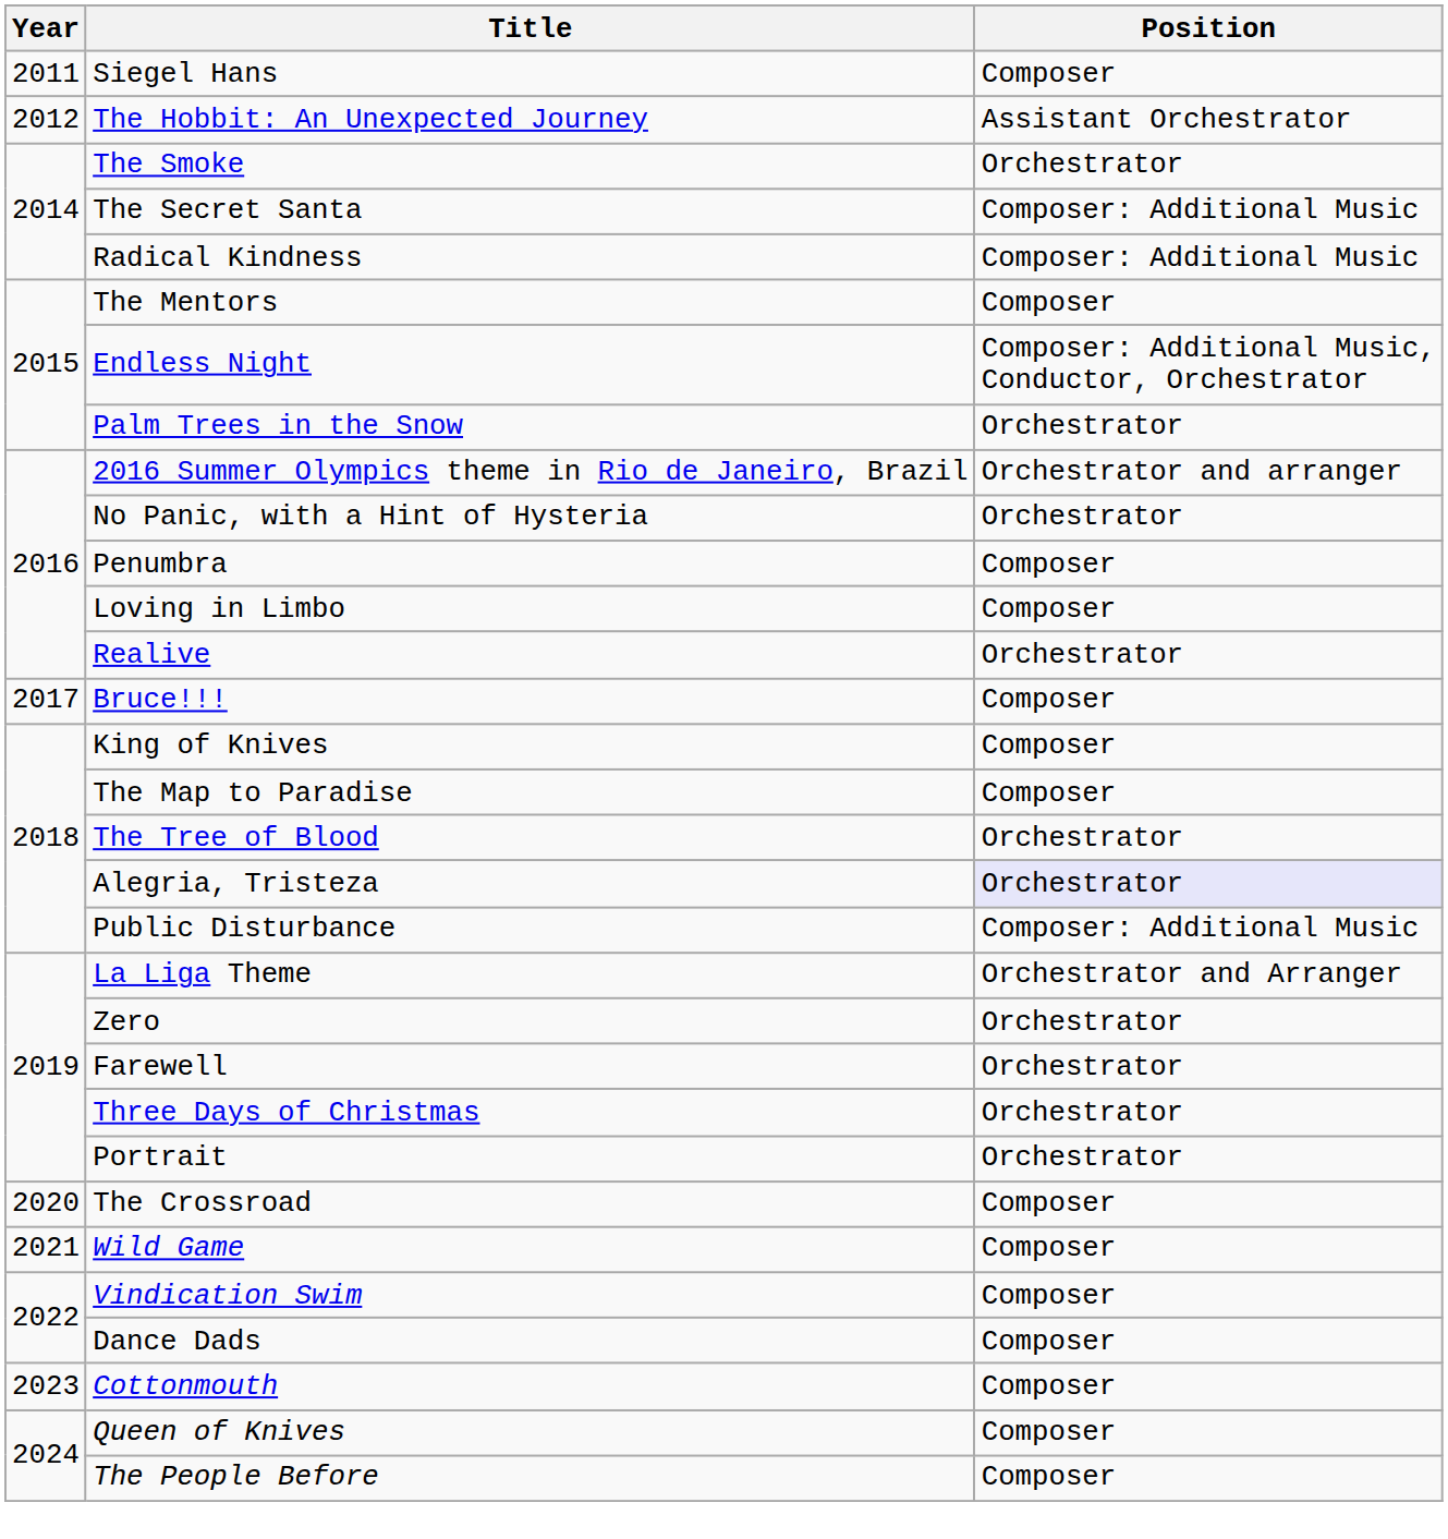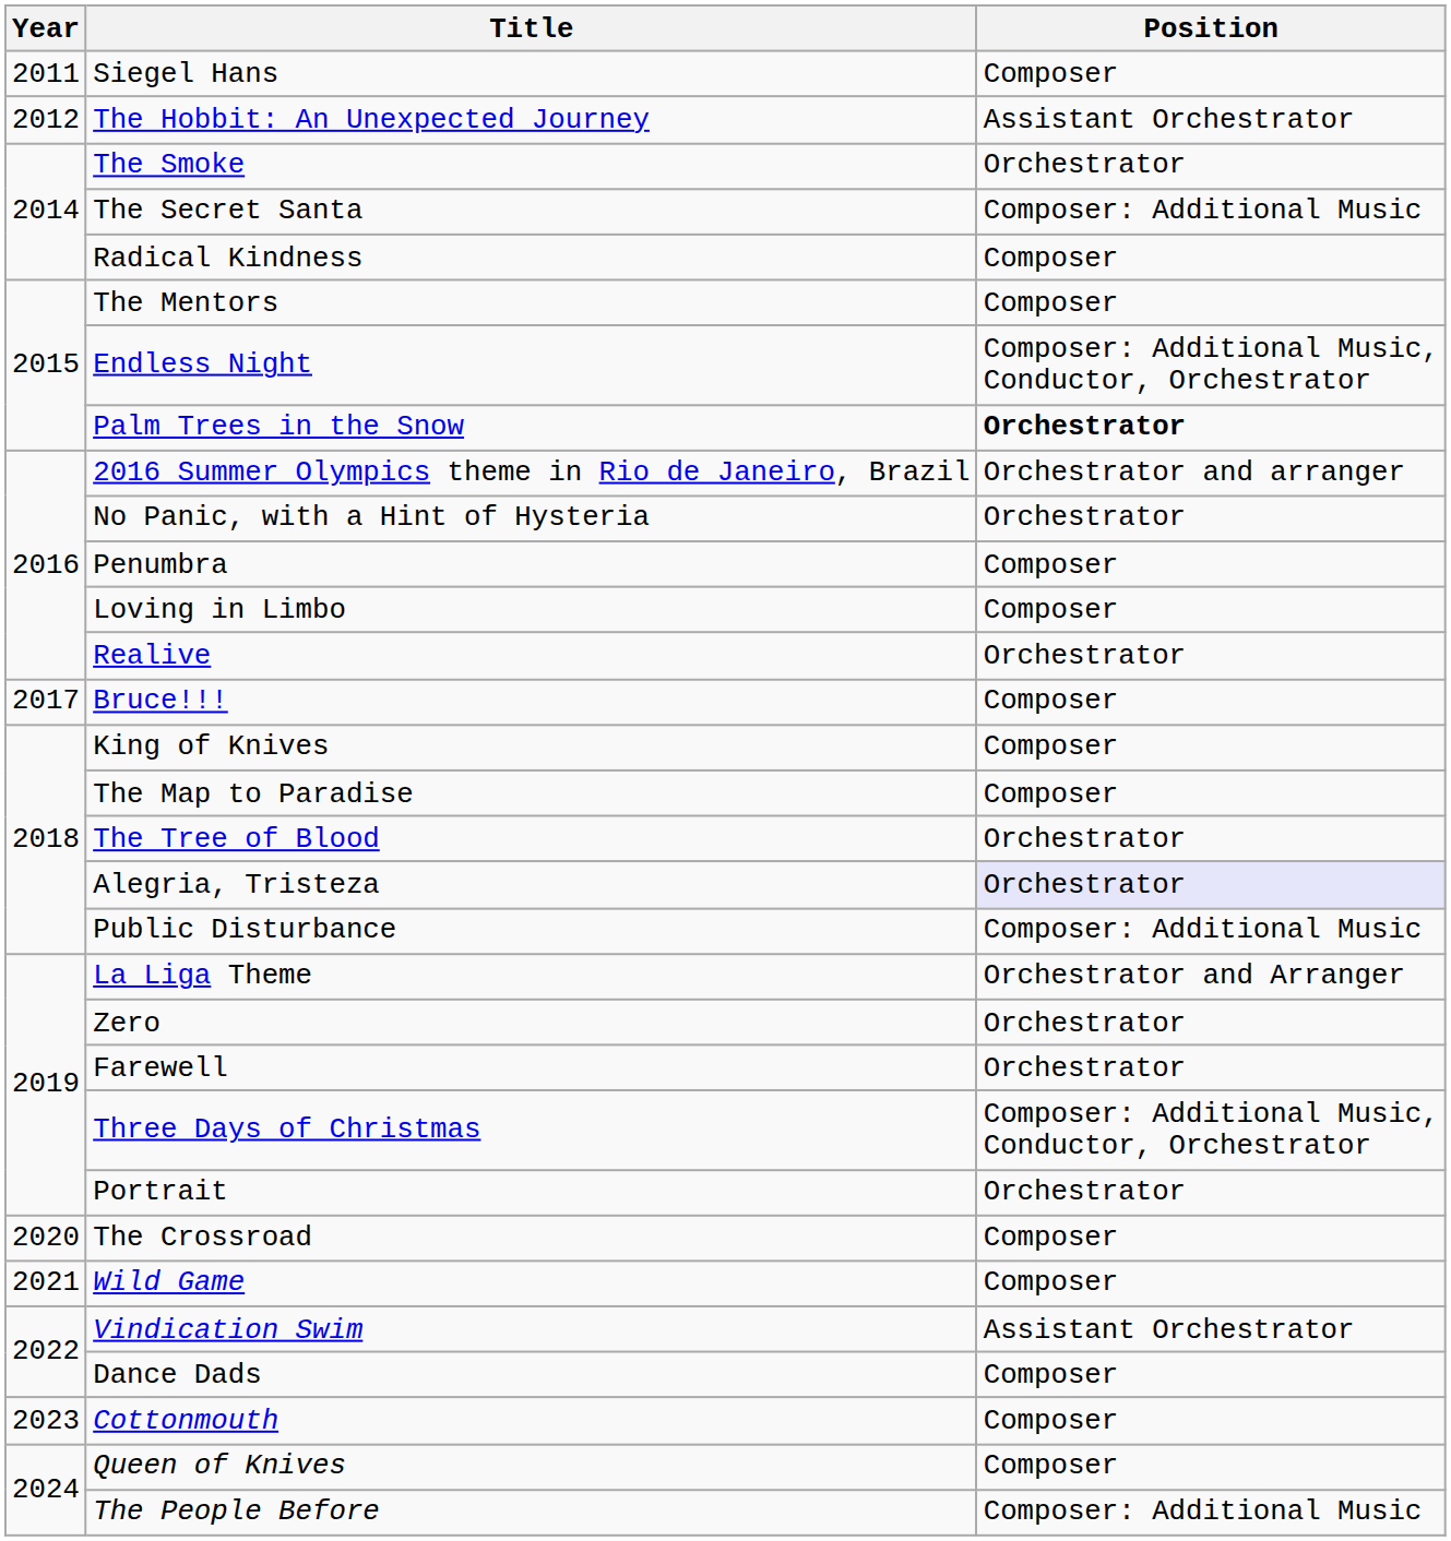 <table class="wikitable sortable">
 <tr>
 <th>Year</th>
 <th>Title</th>
 <th>Position</th>
 </tr>
 <tr>
 <td>2011</td>
 <td>Siegel Hans</td>
 <td>Composer</td>
 </tr>
 <tr>
 <td>2012</td>
 <td><a href='#'>The Hobbit: An Unexpected Journey</a></td>
 <td>Assistant Orchestrator</td>
 </tr>
 <tr>
 <td rowspan="3">2014</td>
 <td><a href='#'>The Smoke</a></td>
 <td>Orchestrator</td>
 </tr>
 <tr>
 <td>The Secret Santa</td>
 <td>Composer: Additional Music</td>
 </tr>
 <tr>
 <td>Radical Kindness</td>
-<td>Composer: Additional Music</td>
+<td>Composer</td>
 </tr>
 <tr>
 <td rowspan="3">2015</td>
 <td>The Mentors </td>
 <td>Composer</td>
 </tr>
 <tr>
 <td><a href='#'>Endless Night</a></td>
 <td>Composer: Additional Music,<br>Conductor, Orchestrator</td>
 </tr>
 <tr>
 <td><a href='#'>Palm Trees in the Snow</a></td>
-<td>Orchestrator</td>
+<td><strong>Orchestrator</strong></td>
 </tr>
 <tr>
 <td rowspan="5">2016</td>
 <td><a href='#'>2016 Summer Olympics</a> theme in <a href='#'>Rio de Janeiro</a>, Brazil</td>
 <td>Orchestrator and arranger</td>
 </tr>
 <tr>
 <td>No Panic, with a Hint of Hysteria</td>
 <td>Orchestrator</td>
 </tr>
 <tr>
 <td>Penumbra</td>
 <td>Composer</td>
 </tr>
 <tr>
 <td>Loving in Limbo</td>
 <td>Composer</td>
 </tr>
 <tr>
 <td><a href='#'>Realive</a></td>
 <td>Orchestrator</td>
 </tr>
 <tr>
 <td>2017</td>
 <td><a href='#'>Bruce!!!</a></td>
 <td>Composer</td>
 </tr>
 <tr>
 <td rowspan="5">2018</td>
 <td>King of Knives</td>
 <td>Composer</td>
 </tr>
 <tr>
 <td>The Map to Paradise </td>
 <td>Composer</td>
 </tr>
 <tr>
 <td><a href='#'>The Tree of Blood</a></td>
 <td>Orchestrator</td>
 </tr>
 <tr>
 <td>Alegria, Tristeza</td>
 <td style="background: lavender;">Orchestrator</td>
 </tr>
 <tr>
 <td>Public Disturbance</td>
 <td>Composer: Additional Music</td>
 </tr>
 <tr>
 <td rowspan="5">2019</td>
 <td><a href='#'>La Liga</a> Theme</td>
 <td>Orchestrator and Arranger</td>
 </tr>
 <tr>
 <td>Zero</td>
 <td>Orchestrator</td>
 </tr>
 <tr>
 <td>Farewell</td>
 <td>Orchestrator</td>
 </tr>
 <tr>
 <td><a href='#'>Three Days of Christmas</a></td>
-<td>Orchestrator</td>
+<td>Composer: Additional Music,<br>Conductor, Orchestrator</td>
 </tr>
 <tr>
 <td>Portrait</td>
 <td>Orchestrator</td>
 </tr>
 <tr>
 <td>2020</td>
 <td>The Crossroad</td>
 <td>Composer</td>
 </tr>
 <tr>
 <td>2021</td>
 <td><em><a href='#'>Wild Game</a></em> </td>
 <td>Composer</td>
 </tr>
 <tr>
 <td rowspan="2">2022</td>
 <td><em><a href='#'>Vindication Swim</a></em> </td>
-<td>Composer</td>
+<td>Assistant Orchestrator</td>
 </tr>
 <tr>
 <td>Dance Dads </td>
 <td>Composer</td>
 </tr>
 <tr>
 <td>2023</td>
 <td><em><a href='#'>Cottonmouth</a></em> </td>
 <td>Composer</td>
 </tr>
 <tr>
 <td rowspan="2">2024</td>
 <td><em>Queen of Knives</em> </td>
 <td>Composer</td>
 </tr>
 <tr>
 <td><em>The People Before</em></td>
-<td>Composer</td>
+<td>Composer: Additional Music</td>
 </tr>
 </table>
